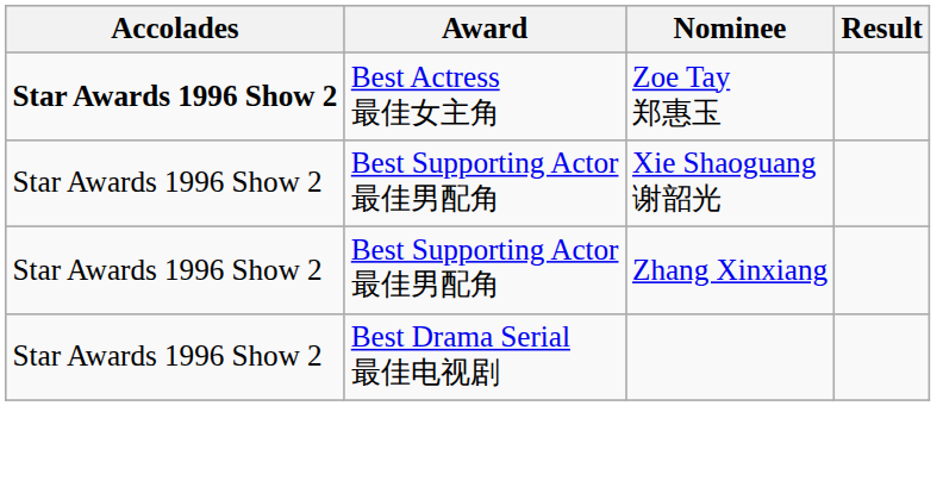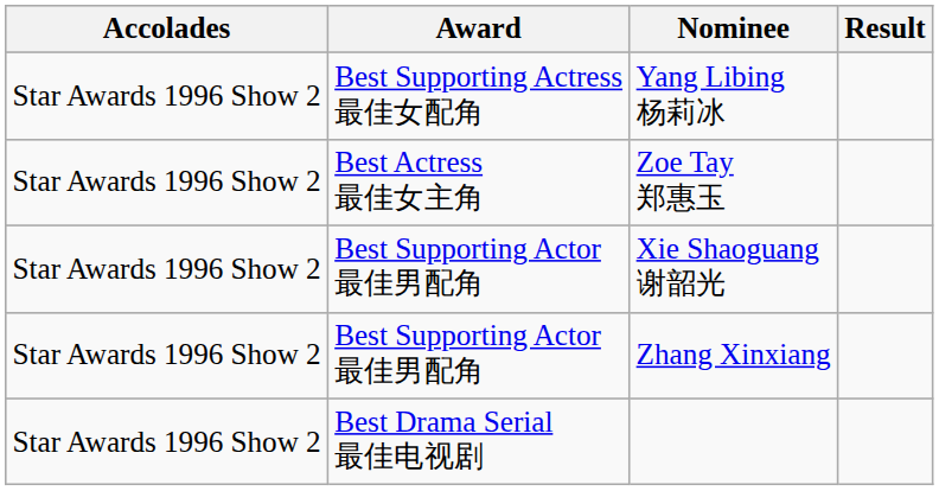 <table class="wikitable">
 <tr>
 <th>Accolades</th>
 <th>Award</th>
 <th>Nominee</th>
 <th>Result</th>
 </tr>
 <tr>
-<td><strong>Star Awards 1996 Show 2</strong></td>
+<td>Star Awards 1996 Show 2</td>
+<td><a href='#'>Best Supporting Actress</a> <br> 最佳女配角</td>
+<td><a href='#'>Yang Libing</a> <br> 杨莉冰</td>
+<td></td>
+</tr>
+<tr>
+<td>Star Awards 1996 Show 2</td>
 <td><a href='#'>Best Actress</a> <br> 最佳女主角</td>
 <td><a href='#'>Zoe Tay</a> <br> 郑惠玉</td>
 <td></td>
 </tr>
 <tr>
 <td>Star Awards 1996 Show 2</td>
 <td><a href='#'>Best Supporting Actor</a> <br> 最佳男配角</td>
 <td><a href='#'>Xie Shaoguang</a> <br> 谢韶光</td>
 <td></td>
 </tr>
 <tr>
 <td>Star Awards 1996 Show 2</td>
 <td><a href='#'>Best Supporting Actor</a> <br> 最佳男配角</td>
 <td><a href='#'>Zhang Xinxiang</a></td>
 <td></td>
 </tr>
 <tr>
 <td>Star Awards 1996 Show 2</td>
 <td><a href='#'>Best Drama Serial</a> <br> 最佳电视剧</td>
 <td></td>
 <td></td>
 </tr>
 </table>
